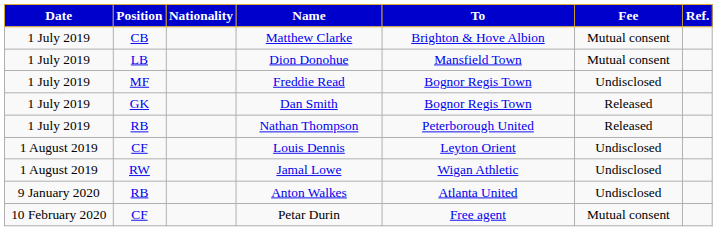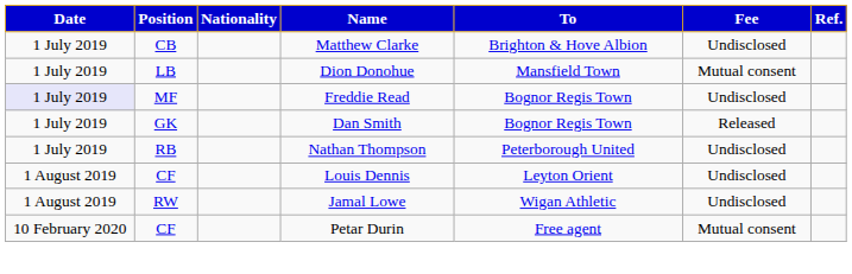 <table class="wikitable" style="text-align:center; font-size:90%; ">
 <tr>
 <th style="background:mediumblue;color:white;border:1px solid goldenrod; width:110px;">Date</th>
 <th style="background:mediumblue;color:white;border:1px solid goldenrod; width:50px;">Position</th>
 <th style="background:mediumblue;color:white;border:1px solid goldenrod; width:50px;">Nationality</th>
 <th style="background:mediumblue;color:white;border:1px solid goldenrod; width:150px;">Name</th>
 <th style="background:mediumblue;color:white;border:1px solid goldenrod; width:200px;">To</th>
 <th style="background:mediumblue;color:white;border:1px solid goldenrod; width:110px;">Fee</th>
 <th style="background:mediumblue;color:white;border:1px solid goldenrod; width:25px;">Ref.</th>
 </tr>
 <tr>
 <td>1 July 2019</td>
 <td><a href='#'>CB</a></td>
 <td></td>
 <td><a href='#'>Matthew Clarke</a></td>
 <td> <a href='#'>Brighton & Hove Albion</a></td>
-<td>Mutual consent</td>
+<td>Undisclosed</td>
 <td></td>
 </tr>
 <tr>
 <td>1 July 2019</td>
 <td><a href='#'>LB</a></td>
 <td></td>
 <td><a href='#'>Dion Donohue</a></td>
 <td> <a href='#'>Mansfield Town</a></td>
 <td>Mutual consent</td>
 <td></td>
 </tr>
 <tr>
-<td>1 July 2019</td>
+<td style="background: lavender;">1 July 2019</td>
 <td><a href='#'>MF</a></td>
 <td></td>
 <td><a href='#'>Freddie Read</a></td>
 <td> <a href='#'>Bognor Regis Town</a></td>
 <td>Undisclosed</td>
 <td></td>
 </tr>
 <tr>
 <td>1 July 2019</td>
 <td><a href='#'>GK</a></td>
 <td></td>
 <td><a href='#'>Dan Smith</a></td>
 <td> <a href='#'>Bognor Regis Town</a></td>
 <td>Released</td>
 <td></td>
 </tr>
 <tr>
 <td>1 July 2019</td>
 <td><a href='#'>RB</a></td>
 <td></td>
 <td><a href='#'>Nathan Thompson</a></td>
 <td> <a href='#'>Peterborough United</a></td>
-<td>Released</td>
+<td>Undisclosed</td>
 <td></td>
 </tr>
 <tr>
 <td>1 August 2019</td>
 <td><a href='#'>CF</a></td>
 <td></td>
 <td><a href='#'>Louis Dennis</a></td>
 <td> <a href='#'>Leyton Orient</a></td>
 <td>Undisclosed</td>
 <td></td>
 </tr>
 <tr>
 <td>1 August 2019</td>
 <td><a href='#'>RW</a></td>
 <td></td>
 <td><a href='#'>Jamal Lowe</a></td>
 <td> <a href='#'>Wigan Athletic</a></td>
 <td>Undisclosed</td>
 <td></td>
 </tr>
 <tr>
-<td>9 January 2020</td>
-<td><a href='#'>RB</a></td>
-<td></td>
-<td><a href='#'>Anton Walkes</a></td>
-<td> <a href='#'>Atlanta United</a></td>
-<td>Undisclosed</td>
-<td></td>
-</tr>
-<tr>
 <td>10 February 2020</td>
 <td><a href='#'>CF</a></td>
 <td></td>
 <td>Petar Durin</td>
 <td> <a href='#'>Free agent</a></td>
 <td>Mutual consent</td>
 <td></td>
 </tr>
 </table>
